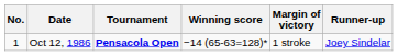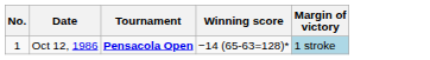 <table class="wikitable" style="font-size:95%;">
 <tr>
 <th>No.</th>
 <th>Date</th>
 <th>Tournament</th>
 <th>Winning score</th>
 <th>Margin of<br>victory</th>
-<th>Runner-up</th>
 </tr>
 <tr>
 <td align=center>1</td>
 <td align=right>Oct 12, <a href='#'>1986</a></td>
 <td><strong><a href='#'>Pensacola Open</a></strong></td>
 <td>−14 (65-63=128)*</td>
-<td>1 stroke</td>
-<td> <a href='#'>Joey Sindelar</a></td>
+<td style="background: lightblue;">1 stroke</td>
 </tr>
 </table>
